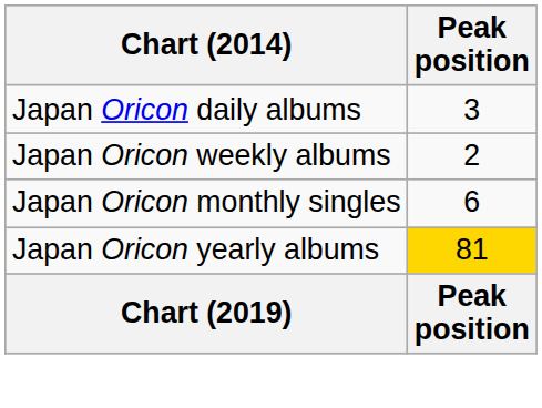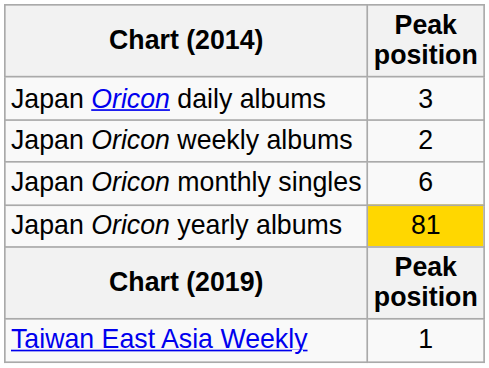 <table class="wikitable">
 <tr>
 <th>Chart (2014)</th>
 <th>Peak<br>position</th>
 </tr>
 <tr>
 <td>Japan <em><a href='#'>Oricon</a></em> daily albums</td>
 <td align="center">3</td>
 </tr>
 <tr>
 <td>Japan <em>Oricon</em> weekly albums</td>
 <td align="center">2</td>
 </tr>
 <tr>
 <td>Japan <em>Oricon</em> monthly singles</td>
 <td align="center">6</td>
 </tr>
 <tr>
 <td>Japan <em>Oricon</em> yearly albums</td>
 <td align="center" style="background: gold;">81</td>
 </tr>
 <tr>
 <th>Chart (2019)</th>
 <th>Peak<br>position</th>
 </tr>
+<tr>
+<td><a href='#'>Taiwan East Asia Weekly</a></td>
+<td align="center">1</td>
+</tr>
 </table>
